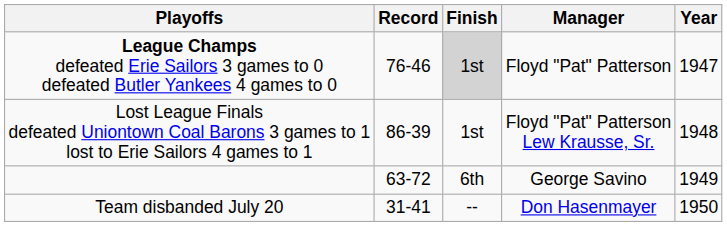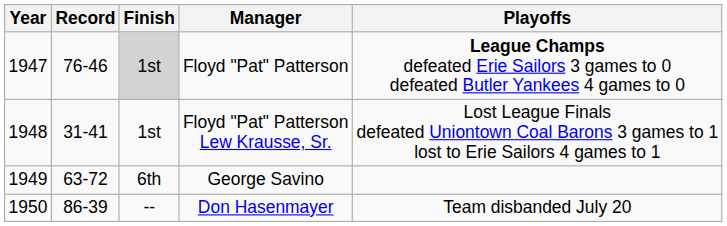 <table class="wikitable">
 <tr>
-<th>Playoffs</th>
+<th>Year</th>
 <th>Record</th>
 <th>Finish</th>
 <th>Manager</th>
-<th>Year</th>
+<th>Playoffs</th>
 </tr>
 <tr align=center>
-<td><strong>League Champs</strong><br> defeated <a href='#'>Erie Sailors</a> 3 games to 0<br>defeated <a href='#'>Butler Yankees</a> 4 games to 0</td>
+<td>1947</td>
 <td>76-46</td>
 <td style="background: lightgrey;">1st</td>
 <td>Floyd "Pat" Patterson</td>
-<td>1947</td>
+<td><strong>League Champs</strong><br> defeated <a href='#'>Erie Sailors</a> 3 games to 0<br>defeated <a href='#'>Butler Yankees</a> 4 games to 0</td>
 </tr>
 <tr align=center>
-<td>Lost League Finals<br>defeated <a href='#'>Uniontown Coal Barons</a>  3 games to 1<br>lost to Erie Sailors 4 games to 1</td>
-<td>86-39</td>
+<td>1948</td>
+<td>31-41</td>
 <td>1st</td>
 <td>Floyd "Pat" Patterson<br><a href='#'>Lew Krausse, Sr.</a></td>
-<td>1948</td>
+<td>Lost League Finals<br>defeated <a href='#'>Uniontown Coal Barons</a>  3 games to 1<br>lost to Erie Sailors 4 games to 1</td>
 </tr>
 <tr align=center>
-<td></td>
+<td>1949</td>
 <td>63-72</td>
 <td>6th</td>
 <td>George Savino</td>
-<td>1949</td>
+<td></td>
 </tr>
 <tr align=center>
-<td>Team disbanded July 20</td>
-<td>31-41</td>
+<td>1950</td>
+<td>86-39</td>
 <td>--</td>
 <td><a href='#'>Don Hasenmayer</a></td>
-<td>1950</td>
+<td>Team disbanded July 20</td>
 </tr>
 </table>
